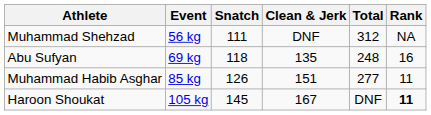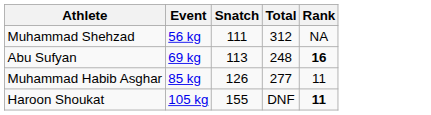 <table class="wikitable" border="1" style="font-size:95%;">
 <tr>
 <th>Athlete</th>
 <th>Event</th>
 <th>Snatch</th>
-<th>Clean & Jerk</th>
 <th>Total</th>
 <th>Rank</th>
 </tr>
 <tr>
 <td>Muhammad Shehzad</td>
 <td><a href='#'>56 kg</a></td>
 <td style="text-align:center;">111</td>
-<td style="text-align:center;">DNF</td>
 <td style="text-align:center;">312</td>
 <td style="text-align:center;">NA</td>
 </tr>
 <tr>
 <td>Abu Sufyan</td>
 <td><a href='#'>69 kg</a></td>
-<td style="text-align:center;">118</td>
-<td style="text-align:center;">135</td>
+<td style="text-align:center;">113</td>
 <td style="text-align:center;">248</td>
-<td style="text-align:center;">16</td>
+<td style="text-align:center;"><strong>16</strong></td>
 </tr>
 <tr>
 <td>Muhammad Habib Asghar</td>
 <td><a href='#'>85 kg</a></td>
 <td style="text-align:center;">126</td>
-<td style="text-align:center;">151</td>
 <td style="text-align:center;">277</td>
 <td style="text-align:center;">11</td>
 </tr>
 <tr>
 <td>Haroon Shoukat</td>
 <td><a href='#'>105 kg</a></td>
-<td style="text-align:center;">145</td>
-<td style="text-align:center;">167</td>
+<td style="text-align:center;">155</td>
 <td style="text-align:center;">DNF</td>
 <td style="text-align:center;"><strong>11</strong></td>
 </tr>
 </table>
